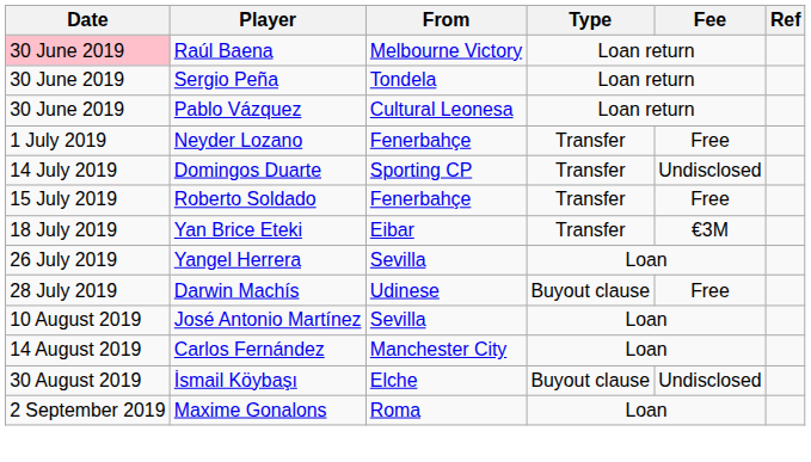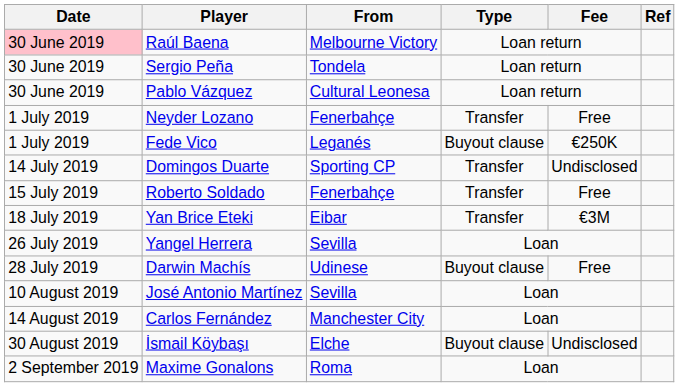 <table class="wikitable">
 <tr>
 <th>Date</th>
 <th>Player</th>
 <th>From</th>
 <th>Type</th>
 <th>Fee</th>
 <th>Ref</th>
 </tr>
 <tr>
 <td style="background: pink;">30 June 2019</td>
 <td> <a href='#'>Raúl Baena</a></td>
 <td> <a href='#'>Melbourne Victory</a></td>
 <td style="text-align:center;" colspan="2">Loan return</td>
 <td align=center></td>
 </tr>
 <tr>
 <td>30 June 2019</td>
 <td> <a href='#'>Sergio Peña</a></td>
 <td> <a href='#'>Tondela</a></td>
 <td style="text-align:center;" colspan="2">Loan return</td>
 <td align=center></td>
 </tr>
 <tr>
 <td>30 June 2019</td>
 <td> <a href='#'>Pablo Vázquez</a></td>
 <td><a href='#'>Cultural Leonesa</a></td>
 <td style="text-align:center;" colspan="2">Loan return</td>
 <td align=center></td>
 </tr>
 <tr>
 <td>1 July 2019</td>
 <td> <a href='#'>Neyder Lozano</a></td>
 <td> <a href='#'>Fenerbahçe</a></td>
 <td align=center>Transfer</td>
 <td align=center>Free</td>
+<td align=center></td>
+</tr>
+<tr>
+<td>1 July 2019</td>
+<td> <a href='#'>Fede Vico</a></td>
+<td><a href='#'>Leganés</a></td>
+<td align=center>Buyout clause</td>
+<td align=center>€250K</td>
 <td align=center></td>
 </tr>
 <tr>
 <td>14 July 2019</td>
 <td> <a href='#'>Domingos Duarte</a></td>
 <td> <a href='#'>Sporting CP</a></td>
 <td align=center>Transfer</td>
 <td align=center>Undisclosed</td>
 <td align=center></td>
 </tr>
 <tr>
 <td>15 July 2019</td>
 <td> <a href='#'>Roberto Soldado</a></td>
 <td> <a href='#'>Fenerbahçe</a></td>
 <td align=center>Transfer</td>
 <td align=center>Free</td>
 <td align=center></td>
 </tr>
 <tr>
 <td>18 July 2019</td>
 <td> <a href='#'>Yan Brice Eteki</a></td>
 <td><a href='#'>Eibar</a></td>
 <td align=center>Transfer</td>
 <td align=center>€3M</td>
 <td></td>
 </tr>
 <tr>
 <td>26 July 2019</td>
 <td> <a href='#'>Yangel Herrera</a></td>
 <td><a href='#'>Sevilla</a></td>
 <td style="text-align:center;" colspan="2">Loan</td>
 <td align=center></td>
 </tr>
 <tr>
 <td>28 July 2019</td>
 <td> <a href='#'>Darwin Machís</a></td>
 <td> <a href='#'>Udinese</a></td>
 <td align=center>Buyout clause</td>
 <td align=center>Free</td>
 <td></td>
 </tr>
 <tr>
 <td>10 August 2019</td>
 <td> <a href='#'>José Antonio Martínez</a></td>
 <td><a href='#'>Sevilla</a></td>
 <td style="text-align:center;" colspan="2">Loan</td>
 <td align=center></td>
 </tr>
 <tr>
 <td>14 August 2019</td>
 <td> <a href='#'>Carlos Fernández</a></td>
 <td> <a href='#'>Manchester City</a></td>
 <td style="text-align:center;" colspan="2">Loan</td>
 <td align=center></td>
 </tr>
 <tr>
 <td>30 August 2019</td>
 <td> <a href='#'>İsmail Köybaşı</a></td>
 <td><a href='#'>Elche</a></td>
 <td align=center>Buyout clause</td>
 <td align=center>Undisclosed</td>
 <td align=center></td>
 </tr>
 <tr>
 <td>2 September 2019</td>
 <td> <a href='#'>Maxime Gonalons</a></td>
 <td> <a href='#'>Roma</a></td>
 <td style="text-align:center;" colspan="2">Loan</td>
 <td align=center></td>
 </tr>
 </table>
